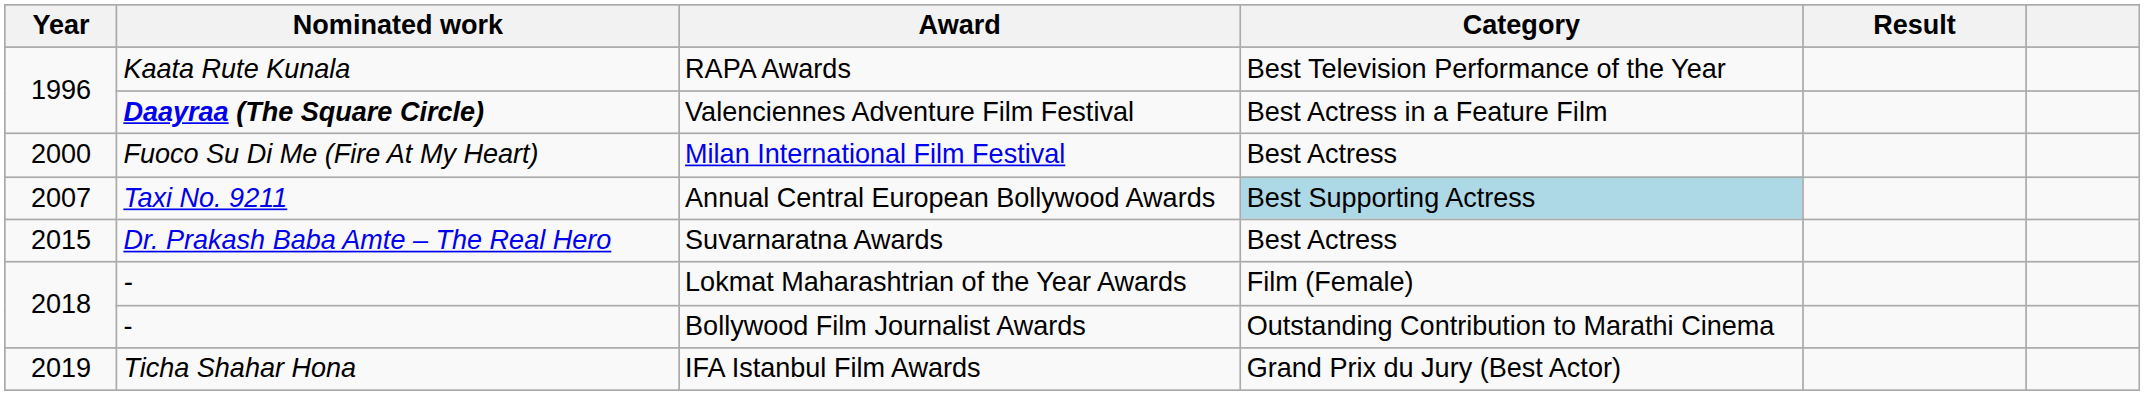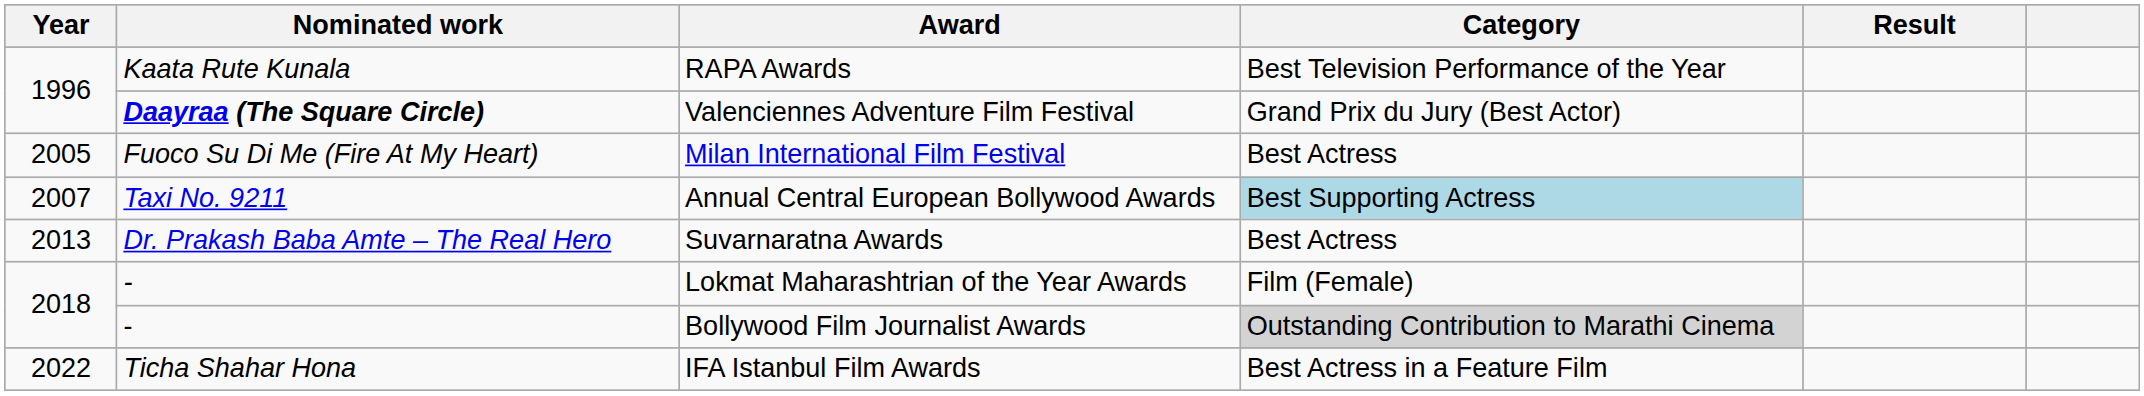 <table class="wikitable sortable" width=100%>
 <tr>
 <th width=5%>Year</th>
 <th width=25%>Nominated work</th>
 <th width=25%>Award</th>
 <th width=25%>Category</th>
 <th width=10%>Result</th>
 <th width=5%></th>
 </tr>
 <tr>
 <td rowspan="2" style="text-align:center;">1996</td>
 <td><em>Kaata Rute Kunala</em></td>
 <td>RAPA Awards</td>
 <td>Best Television Performance of the Year</td>
 <td></td>
 <td style="text-align:center;"></td>
 </tr>
 <tr>
 <td><strong><em><a href='#'>Daayraa</a> (The Square Circle)</em></strong></td>
 <td>Valenciennes Adventure Film Festival</td>
-<td>Best Actress in a Feature Film</td>
+<td>Grand Prix du Jury (Best Actor)</td>
 <td></td>
 <td style="text-align:center;"></td>
 </tr>
 <tr>
-<td style="text-align:center;">2000</td>
+<td style="text-align:center;">2005</td>
 <td><em>Fuoco Su Di Me (Fire At My Heart)</em></td>
 <td><a href='#'>Milan International Film Festival</a></td>
 <td>Best Actress</td>
 <td></td>
 <td style="text-align:center;"></td>
 </tr>
 <tr>
 <td style="text-align:center;">2007</td>
 <td><em><a href='#'>Taxi No. 9211</a></em></td>
 <td>Annual Central European Bollywood Awards</td>
 <td style="background: lightblue;">Best Supporting Actress</td>
 <td></td>
 <td style="text-align:center;"></td>
 </tr>
 <tr>
-<td style="text-align:center;">2015</td>
+<td style="text-align:center;">2013</td>
 <td><em><a href='#'>Dr. Prakash Baba Amte – The Real Hero</a></em></td>
 <td>Suvarnaratna Awards</td>
 <td>Best Actress</td>
 <td></td>
 <td style="text-align:center;"></td>
 </tr>
 <tr>
 <td rowspan="2" style="text-align:center;">2018</td>
 <td><em>-</em></td>
 <td>Lokmat Maharashtrian of the Year Awards</td>
 <td>Film (Female)</td>
 <td></td>
 <td style="text-align:center;"></td>
 </tr>
 <tr>
 <td>-</td>
 <td>Bollywood Film Journalist Awards</td>
-<td>Outstanding Contribution to Marathi Cinema</td>
+<td style="background: lightgrey;">Outstanding Contribution to Marathi Cinema</td>
 <td></td>
 <td style="text-align:center;"></td>
 </tr>
 <tr>
-<td style="text-align:center;">2019</td>
+<td style="text-align:center;">2022</td>
 <td><em>Ticha Shahar Hona</em></td>
 <td>IFA Istanbul Film Awards</td>
-<td>Grand Prix du Jury (Best Actor)</td>
+<td>Best Actress in a Feature Film</td>
 <td></td>
 <td style="text-align:center;"></td>
 </tr>
 </table>
